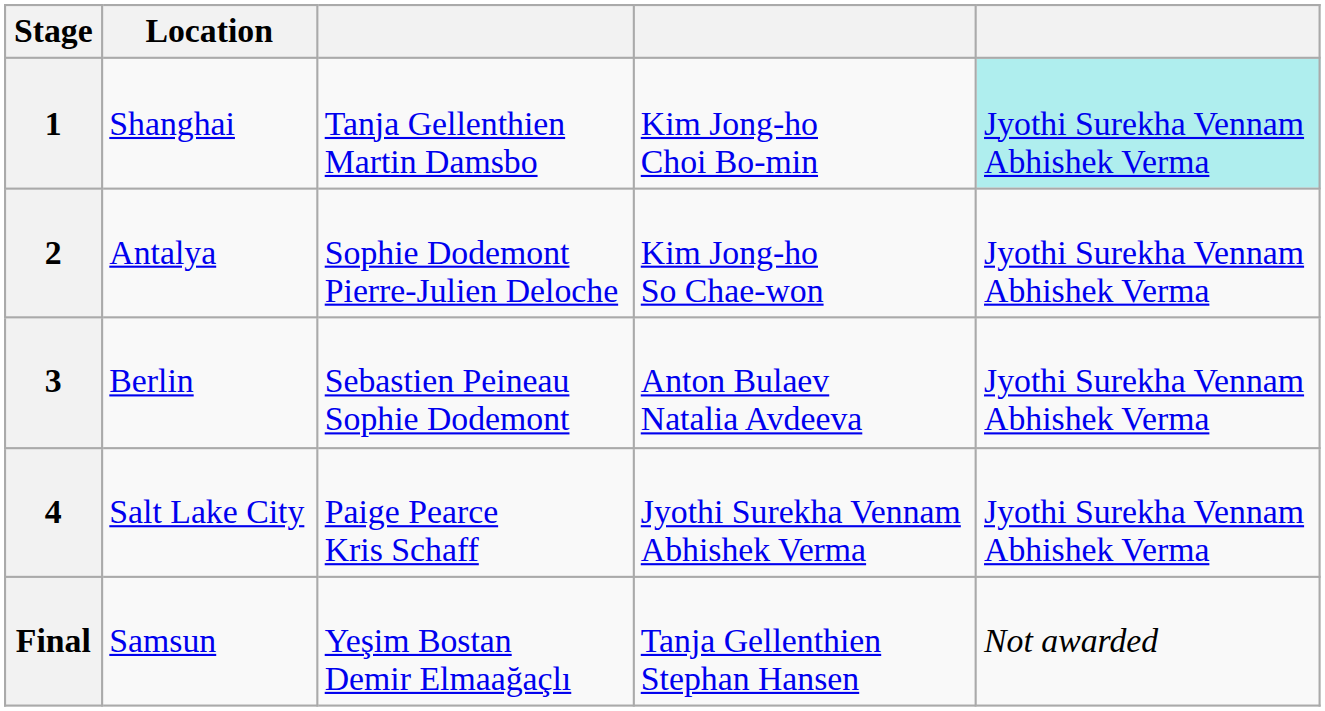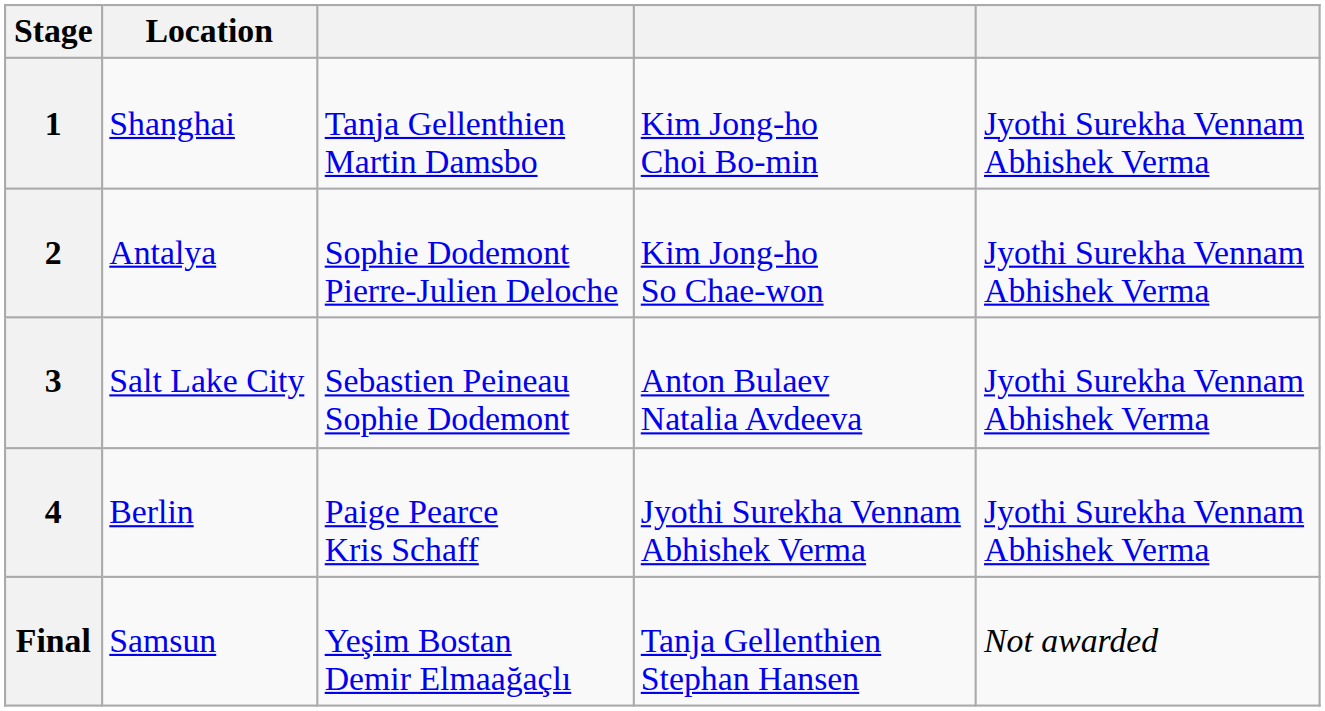 <table class="wikitable" style="width:100%">
 <tr>
 <th>Stage</th>
 <th>Location</th>
 <th></th>
 <th></th>
 <th></th>
 </tr>
 <tr>
 <th>1</th>
 <td> <a href='#'>Shanghai</a></td>
 <td> <br> <a href='#'>Tanja Gellenthien</a> <br> <a href='#'>Martin Damsbo</a></td>
 <td> <br> <a href='#'>Kim Jong-ho</a> <br> <a href='#'>Choi Bo-min</a></td>
-<td style="background: paleturquoise;"> <br> <a href='#'>Jyothi Surekha Vennam</a> <br> <a href='#'>Abhishek Verma</a></td>
+<td> <br> <a href='#'>Jyothi Surekha Vennam</a> <br> <a href='#'>Abhishek Verma</a></td>
 </tr>
 <tr>
 <th>2</th>
 <td> <a href='#'>Antalya</a></td>
 <td> <br> <a href='#'>Sophie Dodemont</a> <br> <a href='#'>Pierre-Julien Deloche</a></td>
 <td> <br> <a href='#'>Kim Jong-ho</a> <br> <a href='#'>So Chae-won</a></td>
 <td> <br> <a href='#'>Jyothi Surekha Vennam</a> <br> <a href='#'>Abhishek Verma</a></td>
 </tr>
 <tr>
 <th>3</th>
-<td> <a href='#'>Berlin</a></td>
+<td> <a href='#'>Salt Lake City</a></td>
 <td> <br> <a href='#'>Sebastien Peineau</a> <br> <a href='#'>Sophie Dodemont</a></td>
 <td> <br> <a href='#'>Anton Bulaev</a> <br> <a href='#'>Natalia Avdeeva</a></td>
 <td> <br> <a href='#'>Jyothi Surekha Vennam</a> <br> <a href='#'>Abhishek Verma</a></td>
 </tr>
 <tr>
 <th>4</th>
-<td> <a href='#'>Salt Lake City</a></td>
+<td> <a href='#'>Berlin</a></td>
 <td> <br> <a href='#'>Paige Pearce</a> <br> <a href='#'>Kris Schaff</a></td>
 <td> <br> <a href='#'>Jyothi Surekha Vennam</a> <br> <a href='#'>Abhishek Verma</a></td>
 <td> <br> <a href='#'>Jyothi Surekha Vennam</a> <br> <a href='#'>Abhishek Verma</a></td>
 </tr>
 <tr>
 <th>Final</th>
 <td> <a href='#'>Samsun</a></td>
 <td> <br> <a href='#'>Yeşim Bostan</a> <br> <a href='#'>Demir Elmaağaçlı</a></td>
 <td> <br> <a href='#'>Tanja Gellenthien</a> <br> <a href='#'>Stephan Hansen</a></td>
 <td><em>Not awarded</em></td>
 </tr>
 </table>
